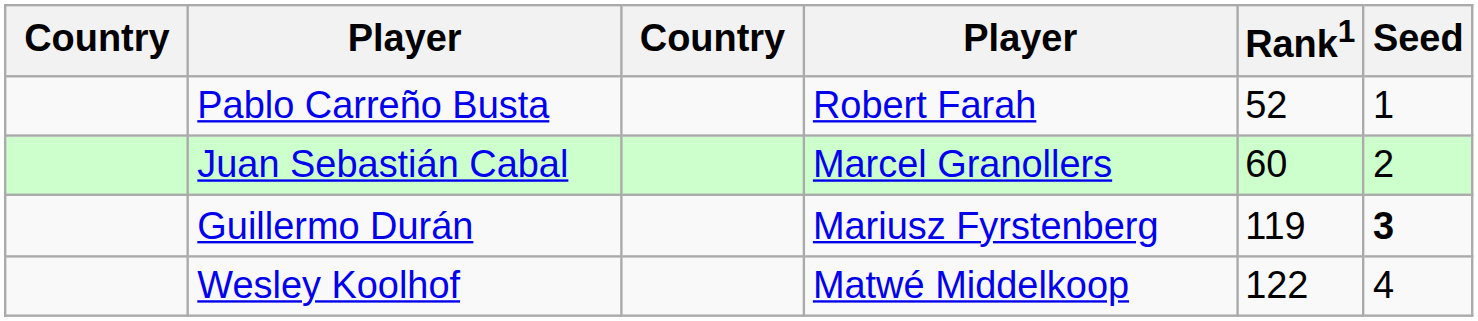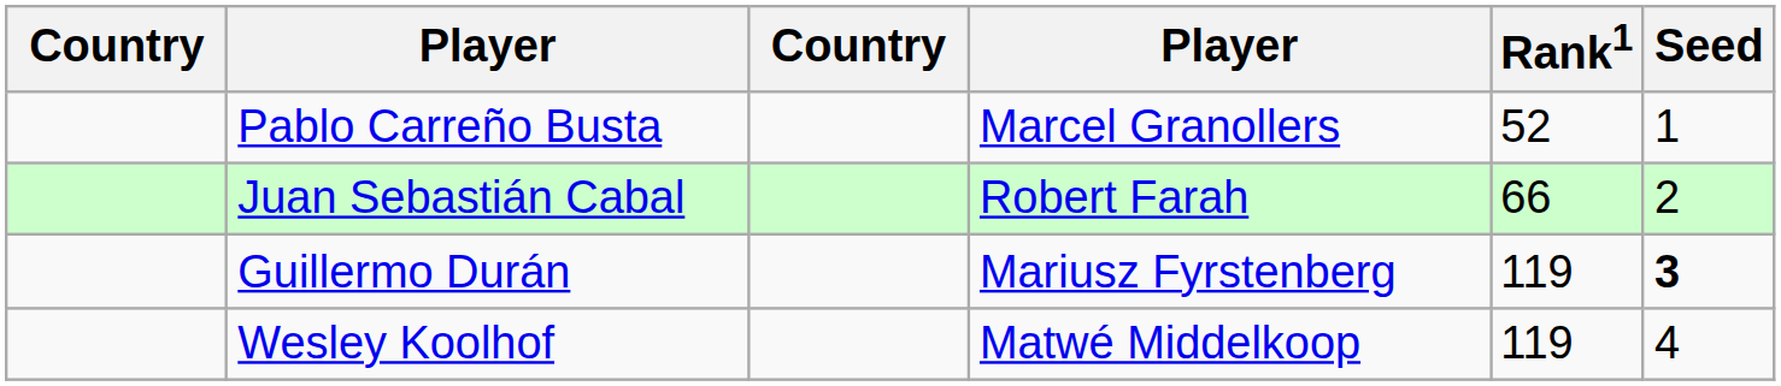 <table class="sortable wikitable">
 <tr>
 <th width="70">Country</th>
 <th width="175">Player</th>
 <th width="70">Country</th>
 <th width="175">Player</th>
 <th>Rank<sup>1</sup></th>
 <th>Seed</th>
 </tr>
 <tr>
 <td></td>
 <td><a href='#'>Pablo Carreño Busta</a></td>
 <td></td>
-<td><a href='#'>Robert Farah</a></td>
+<td><a href='#'>Marcel Granollers</a></td>
 <td>52</td>
 <td>1</td>
 </tr>
 <tr style="background:#cfc;">
 <td></td>
 <td><a href='#'>Juan Sebastián Cabal</a></td>
 <td></td>
-<td><a href='#'>Marcel Granollers</a></td>
-<td>60</td>
+<td><a href='#'>Robert Farah</a></td>
+<td>66</td>
 <td>2</td>
 </tr>
 <tr>
 <td></td>
 <td><a href='#'>Guillermo Durán</a></td>
 <td></td>
 <td><a href='#'>Mariusz Fyrstenberg</a></td>
 <td>119</td>
 <td><strong>3</strong></td>
 </tr>
 <tr>
 <td></td>
 <td><a href='#'>Wesley Koolhof</a></td>
 <td></td>
 <td><a href='#'>Matwé Middelkoop</a></td>
-<td>122</td>
+<td>119</td>
 <td>4</td>
 </tr>
 </table>
